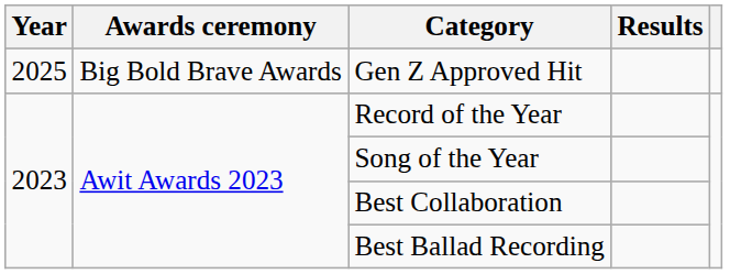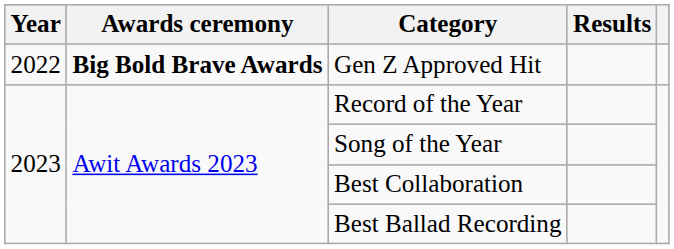 <table class="wikitable">
 <tr>
 <th>Year</th>
 <th>Awards ceremony</th>
 <th>Category</th>
 <th>Results</th>
 <th></th>
 </tr>
 <tr>
-<td>2025</td>
-<td>Big Bold Brave Awards</td>
+<td>2022</td>
+<td><strong>Big Bold Brave Awards</strong></td>
 <td>Gen Z Approved Hit</td>
 <td></td>
 <td></td>
 </tr>
 <tr>
 <td rowspan="4">2023</td>
 <td rowspan="4"><a href='#'>Awit Awards 2023</a></td>
 <td>Record of the Year</td>
 <td></td>
 <td rowspan="4"></td>
 </tr>
 <tr>
 <td>Song of the Year</td>
 <td></td>
 </tr>
 <tr>
 <td>Best Collaboration</td>
 <td></td>
 </tr>
 <tr>
 <td>Best Ballad Recording</td>
 <td></td>
 </tr>
 </table>
